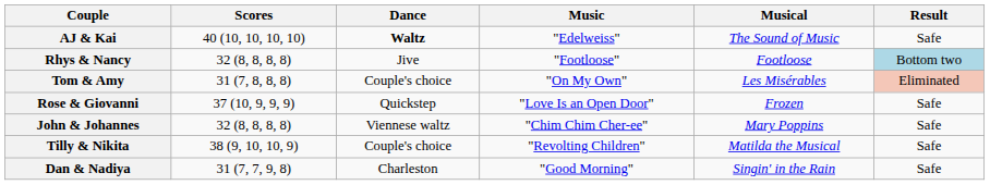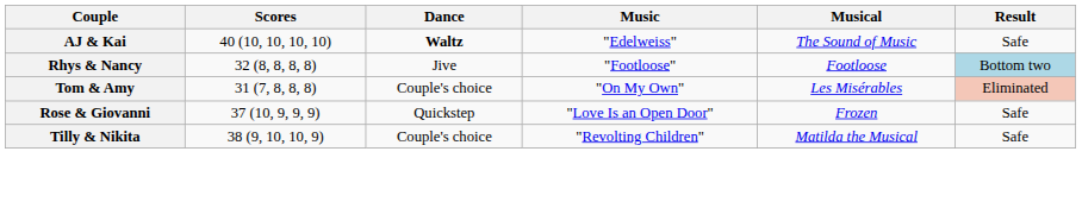 <table class="wikitable sortable" style="text-align:center; width: 90%">
 <tr>
 <th scope="col">Couple</th>
 <th scope="col">Scores</th>
 <th scope="col" class="unsortable">Dance</th>
 <th scope="col" class="unsortable">Music</th>
 <th scope="col" class="unsortable">Musical</th>
 <th scope="col" class="unsortable">Result</th>
 </tr>
 <tr>
 <th scope="row">AJ & Kai</th>
 <td>40 (10, 10, 10, 10)</td>
 <td><strong>Waltz</strong></td>
 <td>"<a href='#'>Edelweiss</a>"</td>
 <td><em><a href='#'>The Sound of Music</a></em></td>
 <td>Safe</td>
 </tr>
 <tr>
 <th scope="row">Rhys & Nancy</th>
 <td>32 (8, 8, 8, 8)</td>
 <td>Jive</td>
 <td>"<a href='#'>Footloose</a>"</td>
 <td><em><a href='#'>Footloose</a></em></td>
 <td bgcolor="lightblue">Bottom two</td>
 </tr>
 <tr>
 <th scope="row">Tom & Amy</th>
 <td>31 (7, 8, 8, 8)</td>
 <td>Couple's choice</td>
 <td>"<a href='#'>On My Own</a>"</td>
 <td><em><a href='#'>Les Misérables</a></em></td>
 <td bgcolor="f4c7b8">Eliminated</td>
 </tr>
 <tr>
 <th scope="row">Rose & Giovanni</th>
 <td>37 (10, 9, 9, 9)</td>
 <td>Quickstep</td>
 <td>"<a href='#'>Love Is an Open Door</a>"</td>
 <td><em><a href='#'>Frozen</a></em></td>
 <td>Safe</td>
 </tr>
 <tr>
-<th scope="row">John & Johannes</th>
-<td>32 (8, 8, 8, 8)</td>
-<td>Viennese waltz</td>
-<td>"<a href='#'>Chim Chim Cher-ee</a>"</td>
-<td><em><a href='#'>Mary Poppins</a></em></td>
-<td>Safe</td>
-</tr>
-<tr>
 <th scope="row">Tilly & Nikita</th>
 <td>38 (9, 10, 10, 9)</td>
 <td>Couple's choice</td>
 <td>"<a href='#'>Revolting Children</a>"</td>
 <td><em><a href='#'>Matilda the Musical</a></em></td>
 <td>Safe</td>
 </tr>
-<tr>
-<th scope="row">Dan & Nadiya</th>
-<td>31 (7, 7, 9, 8)</td>
-<td>Charleston</td>
-<td>"<a href='#'>Good Morning</a>"</td>
-<td><em><a href='#'>Singin' in the Rain</a></em></td>
-<td>Safe</td>
-</tr>
 </table>
